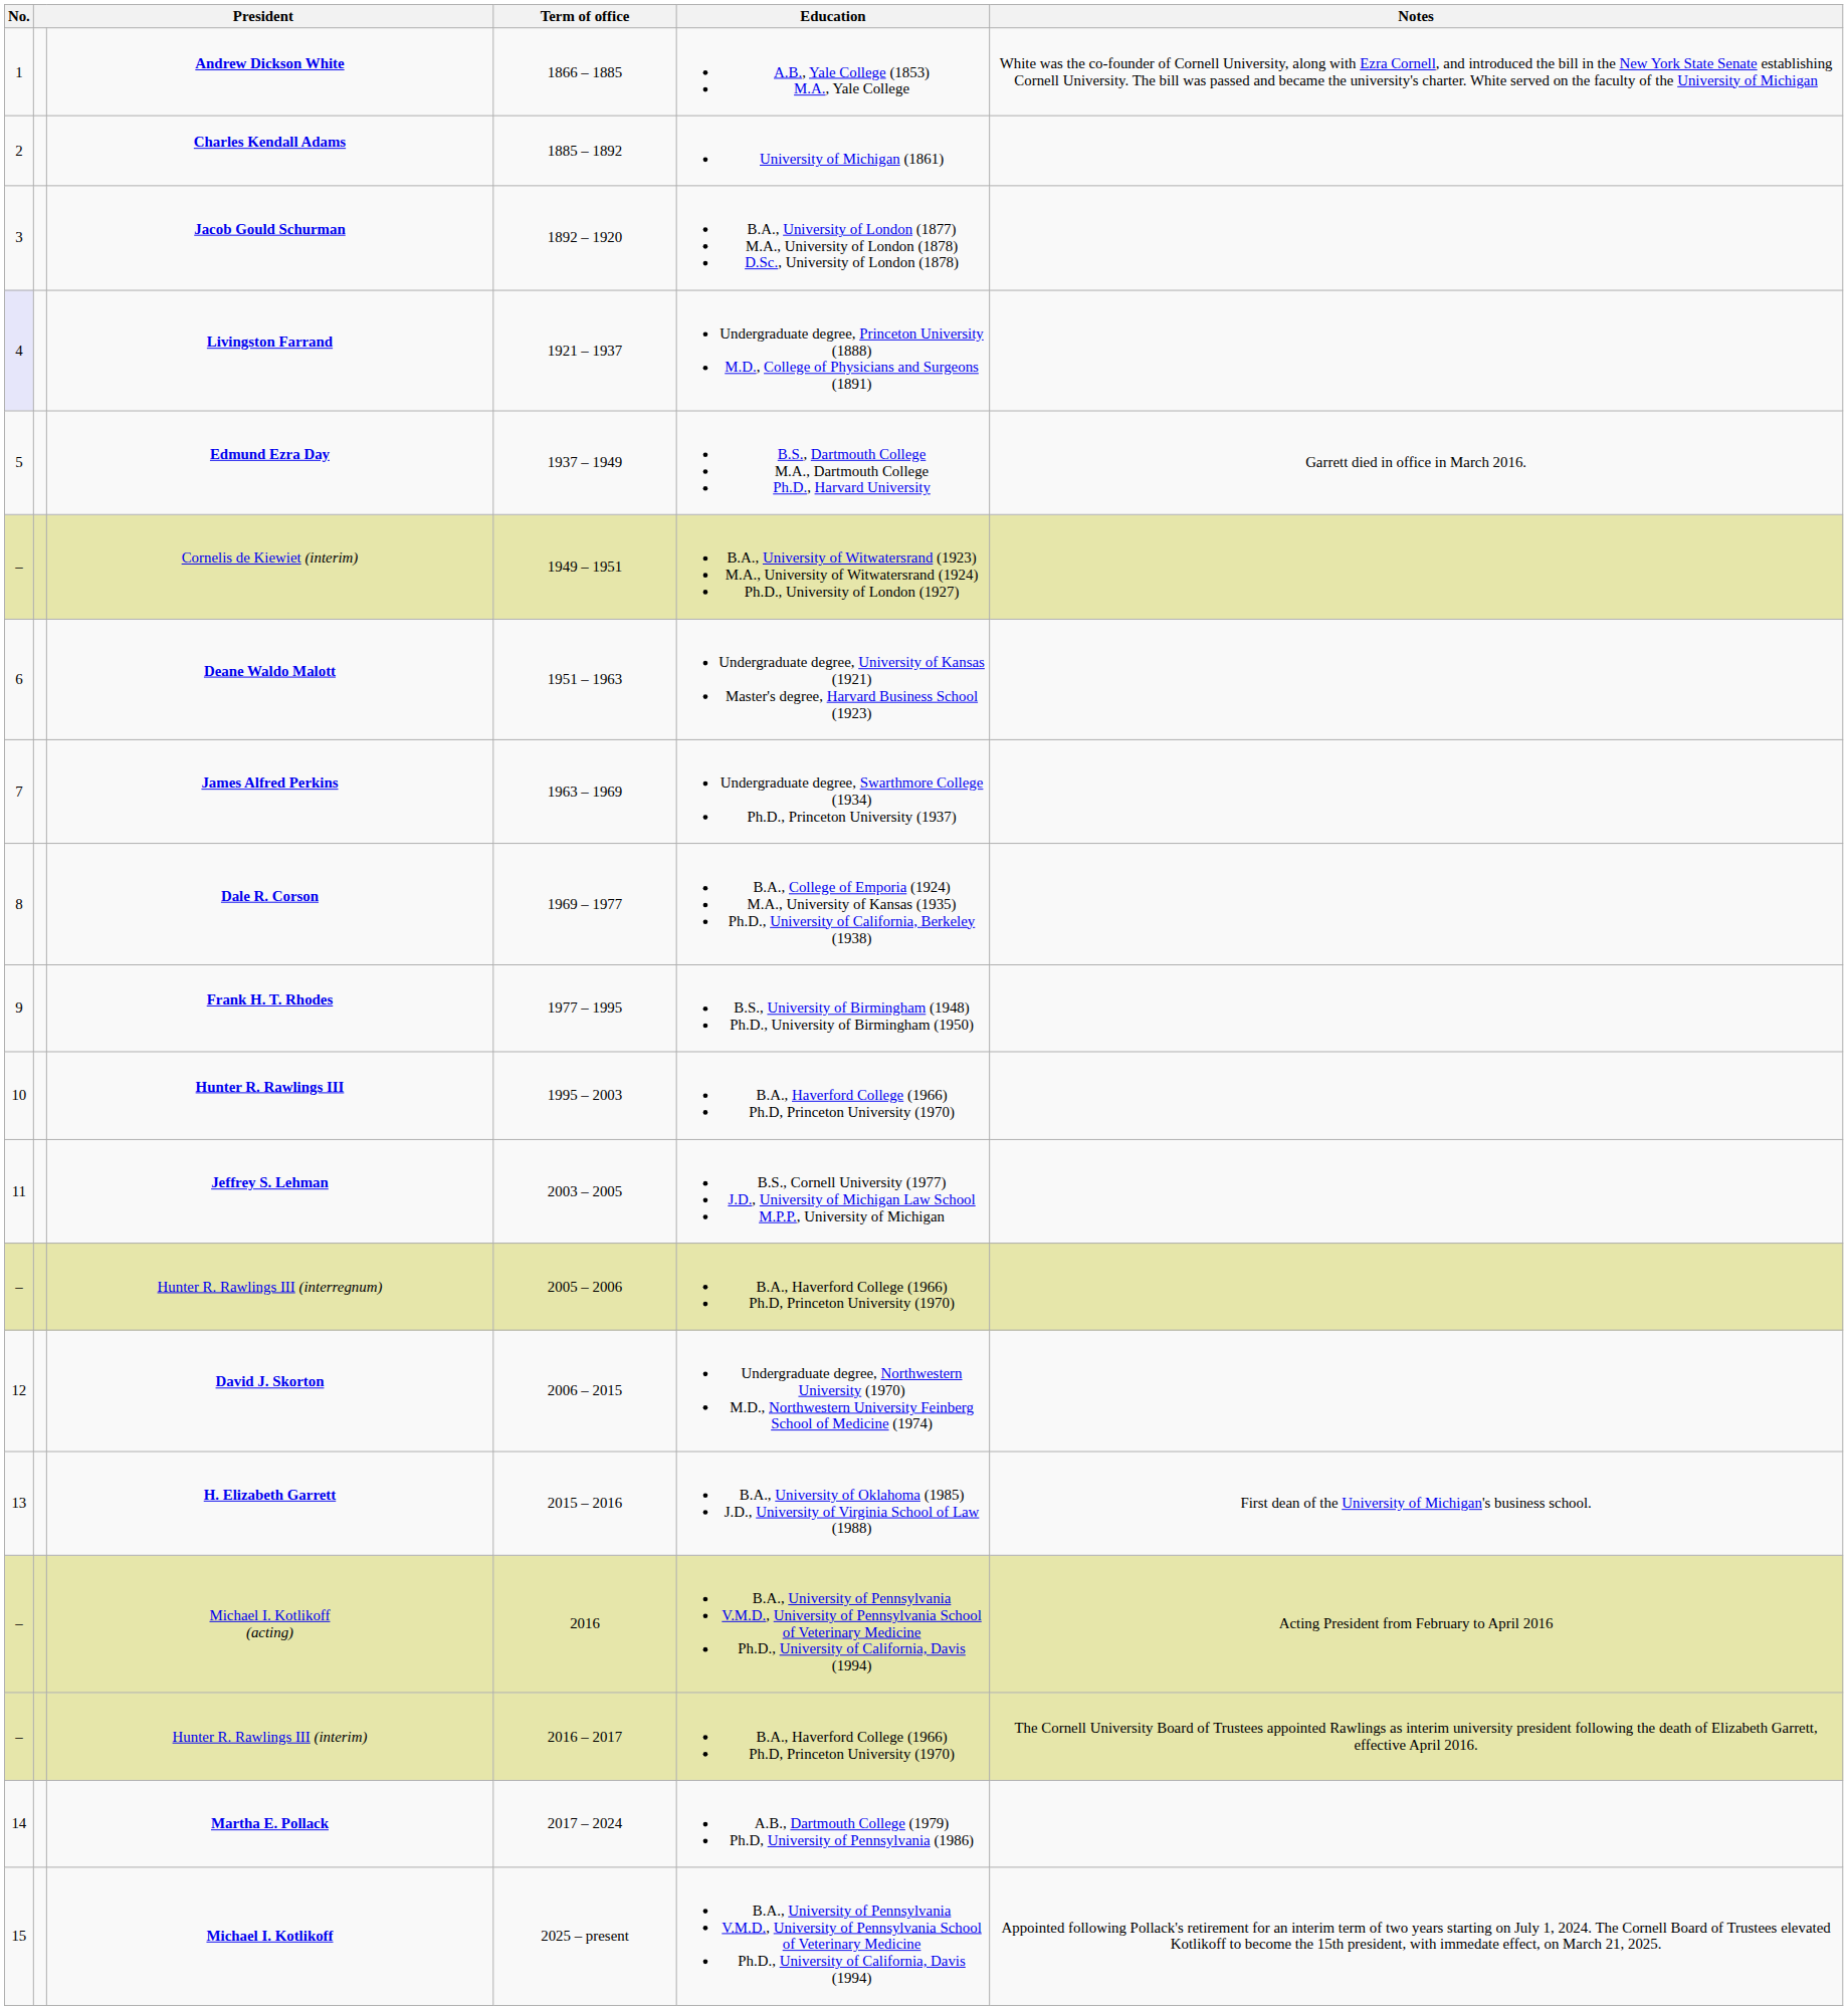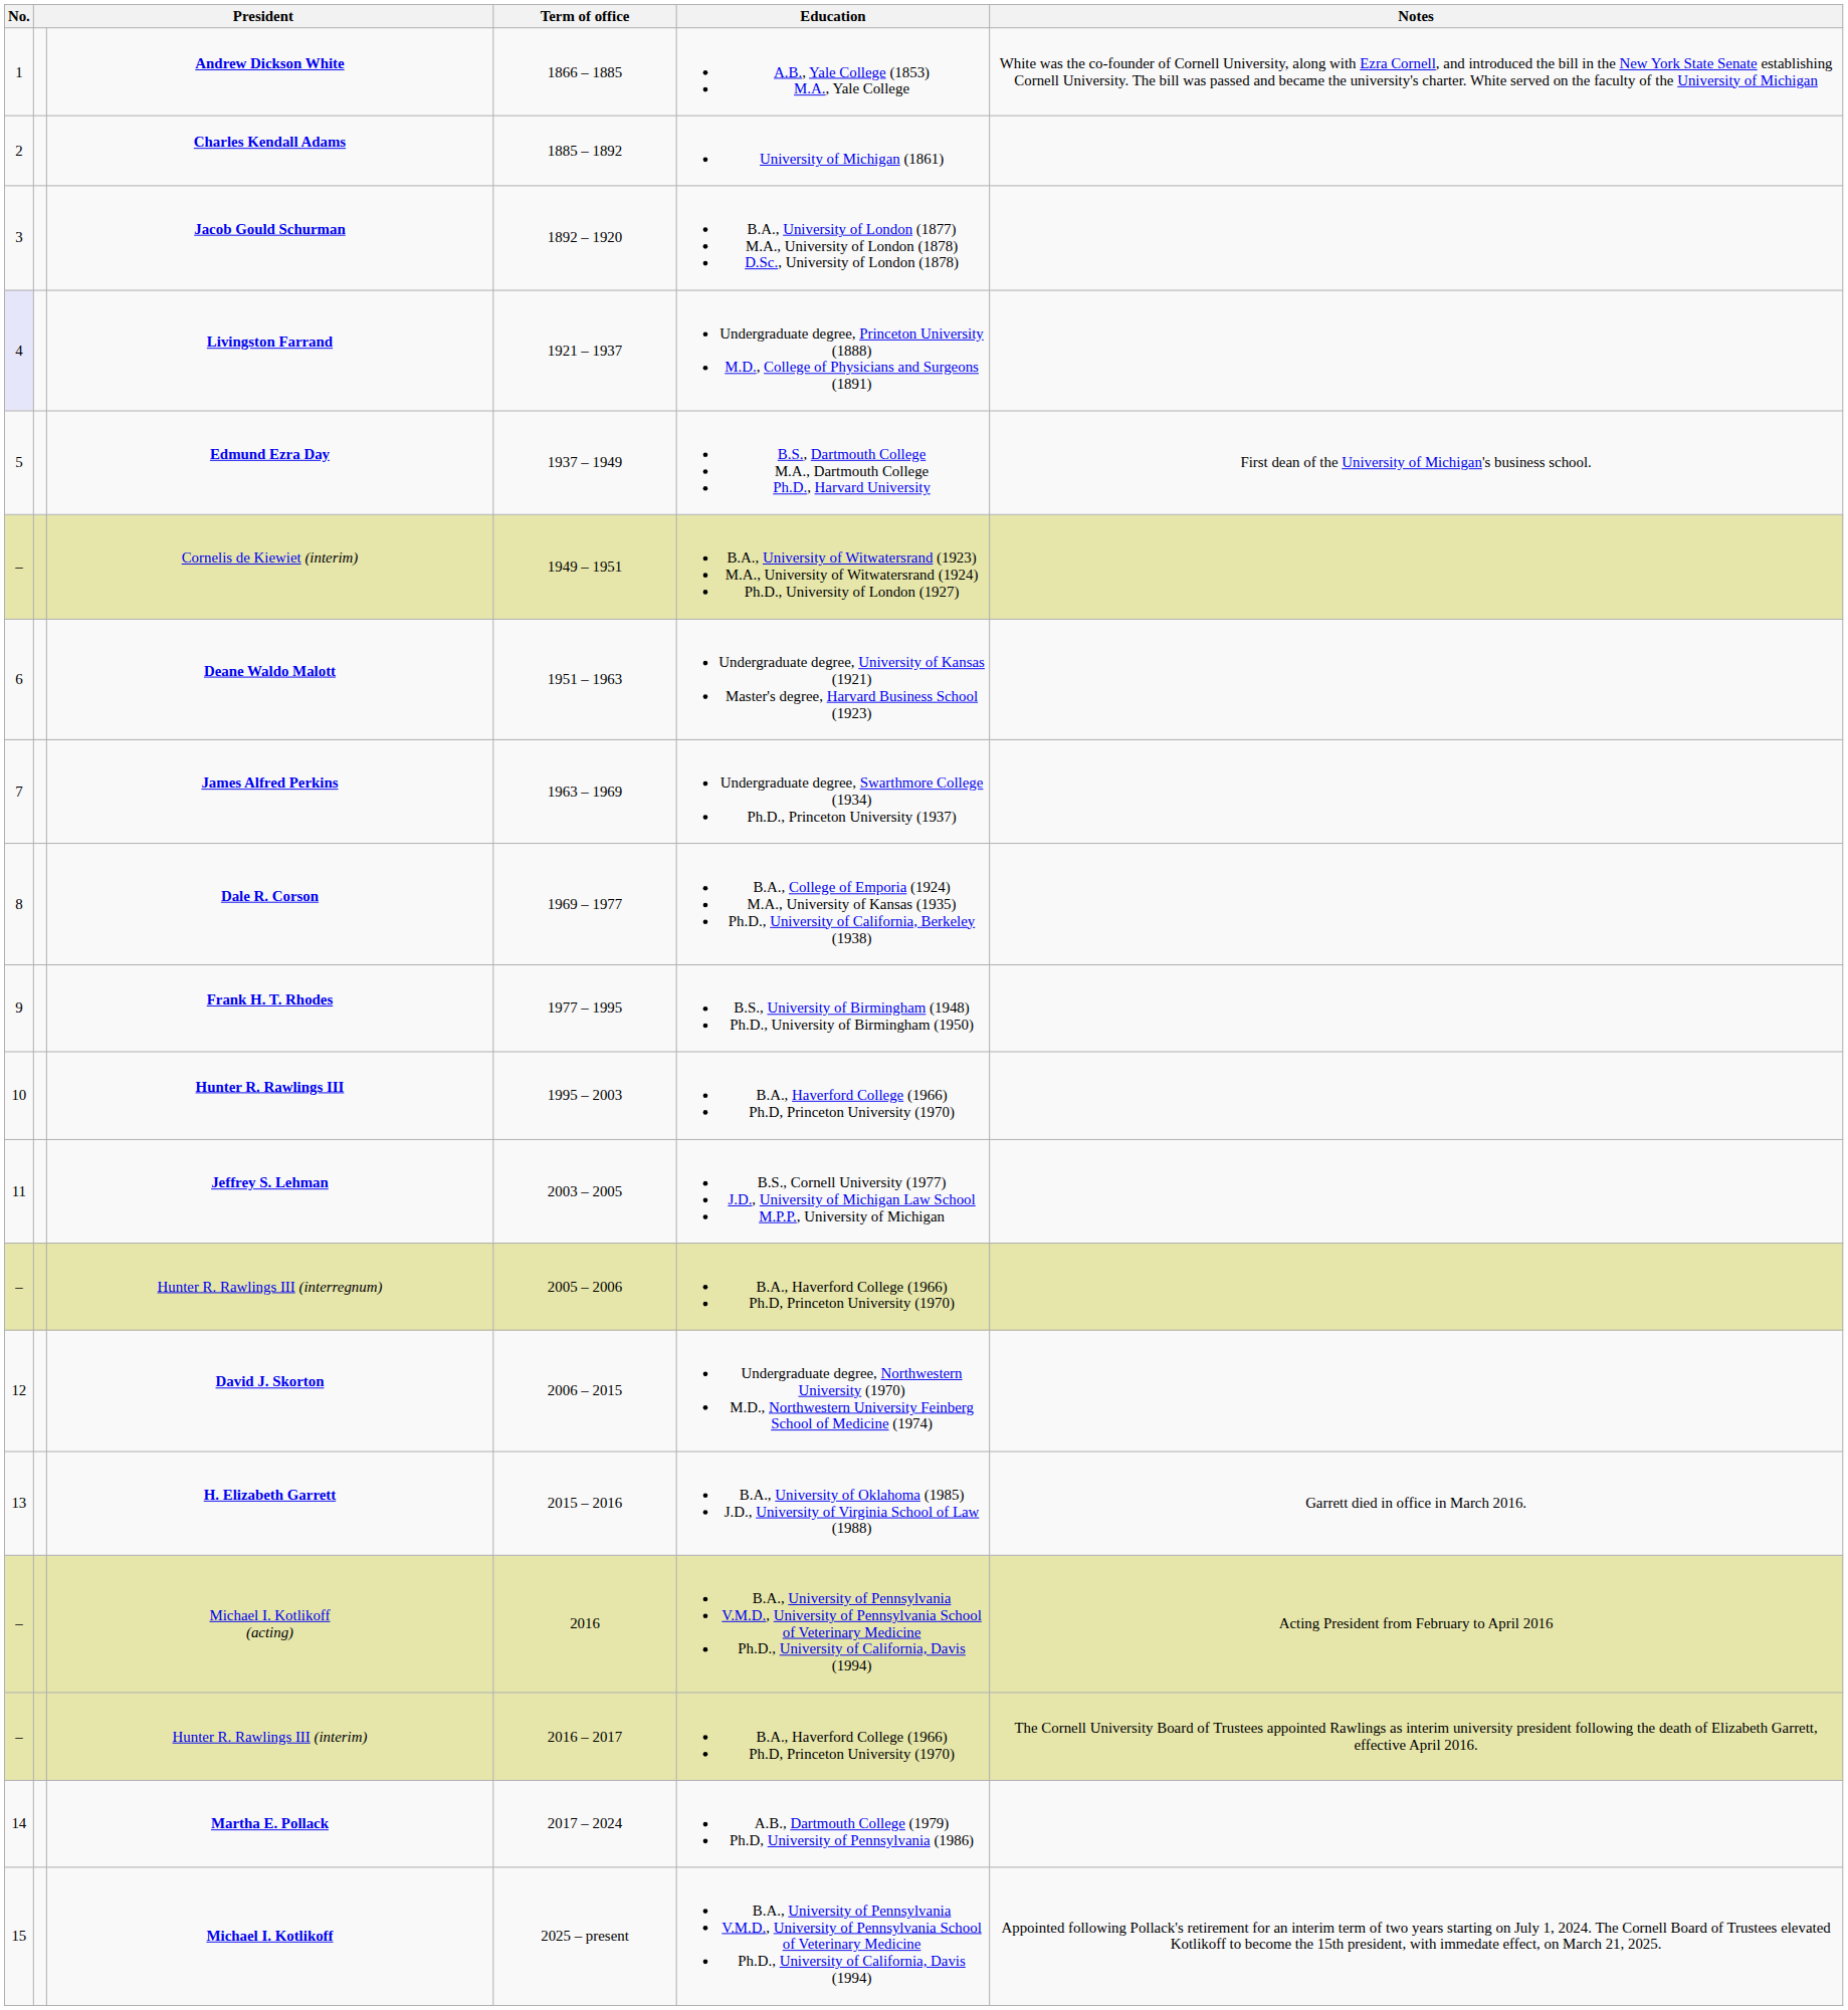 <table class="wikitable" style="text-align: center;">
 <tr>
 <th>No.</th>
 <th colspan="2" style="width: 25%;">President</th>
 <th style="width: 10%;">Term of office</th>
 <th style="width: 17%;">Education</th>
 <th>Notes</th>
 </tr>
 <tr>
 <td>1</td>
 <td></td>
 <td><strong><a href='#'>Andrew Dickson White</a></strong><br><br></td>
 <td>1866 – 1885<br></td>
 <td><br><ul><li><a href='#'>A.B.</a>, <a href='#'>Yale College</a> (1853)</li><li><a href='#'>M.A.</a>, Yale College</li></ul></td>
 <td>White was the co-founder of Cornell University, along with <a href='#'>Ezra Cornell</a>, and introduced the bill in the <a href='#'>New York State Senate</a> establishing Cornell University. The bill was passed and became the university's charter. White served on the faculty of the <a href='#'>University of Michigan</a></td>
 </tr>
 <tr>
 <td>2</td>
 <td></td>
 <td><strong><a href='#'>Charles Kendall Adams</a></strong><br><br></td>
 <td>1885 – 1892<br></td>
 <td><br><ul><li><a href='#'>University of Michigan</a> (1861)</li></ul></td>
 <td></td>
 </tr>
 <tr>
 <td>3</td>
 <td></td>
 <td><strong><a href='#'>Jacob Gould Schurman</a></strong><br><br></td>
 <td>1892 – 1920<br></td>
 <td><br><ul><li>B.A., <a href='#'>University of London</a> (1877)</li><li>M.A., University of London (1878)</li><li><a href='#'>D.Sc.</a>, University of London (1878)</li></ul></td>
 <td></td>
 </tr>
 <tr>
 <td style="background: lavender;">4</td>
 <td></td>
 <td><strong><a href='#'>Livingston Farrand</a></strong><br><br></td>
 <td>1921 – 1937<br></td>
 <td><br><ul><li>Undergraduate degree, <a href='#'>Princeton University</a> (1888)</li><li><a href='#'>M.D.</a>, <a href='#'>College of Physicians and Surgeons</a> (1891)</li></ul></td>
 <td></td>
 </tr>
 <tr>
 <td>5</td>
 <td></td>
 <td><strong><a href='#'>Edmund Ezra Day</a></strong><br><br></td>
 <td>1937 – 1949<br></td>
 <td><br><ul><li><a href='#'>B.S.</a>, <a href='#'>Dartmouth College</a></li><li>M.A., Dartmouth College</li><li><a href='#'>Ph.D.</a>, <a href='#'>Harvard University</a></li></ul></td>
-<td>Garrett died in office in March 2016.</td>
+<td>First dean of the <a href='#'>University of Michigan</a>'s business school.</td>
 </tr>
 <tr bgcolor="#e6e6aa">
 <td>–</td>
 <td></td>
 <td><a href='#'>Cornelis de Kiewiet</a> <em>(interim)</em><br><br></td>
 <td>1949 – 1951<br></td>
 <td><br><ul><li>B.A., <a href='#'>University of Witwatersrand</a> (1923)</li><li>M.A., University of Witwatersrand (1924)</li><li>Ph.D., University of London (1927)</li></ul></td>
 <td></td>
 </tr>
 <tr>
 <td>6</td>
 <td></td>
 <td><strong><a href='#'>Deane Waldo Malott</a></strong><br><br></td>
 <td>1951 – 1963<br></td>
 <td><br><ul><li>Undergraduate degree, <a href='#'>University of Kansas</a> (1921)</li><li>Master's degree, <a href='#'>Harvard Business School</a> (1923)</li></ul></td>
 <td></td>
 </tr>
 <tr>
 <td>7</td>
 <td></td>
 <td><strong><a href='#'>James Alfred Perkins</a></strong><br><br></td>
 <td>1963 – 1969<br></td>
 <td><br><ul><li>Undergraduate degree, <a href='#'>Swarthmore College</a> (1934)</li><li>Ph.D., Princeton University (1937)</li></ul></td>
 <td></td>
 </tr>
 <tr>
 <td>8</td>
 <td></td>
 <td><strong><a href='#'>Dale R. Corson</a></strong><br><br></td>
 <td>1969 – 1977<br></td>
 <td><br><ul><li>B.A., <a href='#'>College of Emporia</a> (1924)</li><li>M.A., University of Kansas (1935)</li><li>Ph.D., <a href='#'>University of California, Berkeley</a> (1938)</li></ul></td>
 <td></td>
 </tr>
 <tr>
 <td>9</td>
 <td></td>
 <td><strong><a href='#'>Frank H. T. Rhodes</a></strong><br><br></td>
 <td>1977 – 1995<br></td>
 <td><br><ul><li>B.S., <a href='#'>University of Birmingham</a> (1948)</li><li>Ph.D., University of Birmingham (1950)</li></ul></td>
 <td></td>
 </tr>
 <tr>
 <td>10</td>
 <td></td>
 <td><strong><a href='#'>Hunter R. Rawlings III</a></strong><br><br></td>
 <td>1995 – 2003<br></td>
 <td><br><ul><li>B.A.,  <a href='#'>Haverford College</a> (1966)</li><li>Ph.D, Princeton University (1970)</li></ul></td>
 <td></td>
 </tr>
 <tr>
 <td>11</td>
 <td></td>
 <td><strong><a href='#'>Jeffrey S. Lehman</a></strong><br><br></td>
 <td>2003 – 2005<br></td>
 <td><br><ul><li>B.S., Cornell University (1977)</li><li><a href='#'>J.D.</a>, <a href='#'>University of Michigan Law School</a></li><li><a href='#'>M.P.P.</a>, University of Michigan</li></ul></td>
 <td></td>
 </tr>
 <tr bgcolor="#e6e6aa">
 <td>–</td>
 <td></td>
 <td><a href='#'>Hunter R. Rawlings III</a> <em>(interregnum)</em><br></td>
 <td>2005 – 2006<br></td>
 <td><br><ul><li>B.A., Haverford College (1966)</li><li>Ph.D, Princeton University (1970)</li></ul></td>
 <td></td>
 </tr>
 <tr>
 <td>12</td>
 <td></td>
 <td><strong><a href='#'>David J. Skorton</a></strong><br><br></td>
 <td>2006 – 2015<br></td>
 <td><br><ul><li>Undergraduate degree, <a href='#'>Northwestern University</a> (1970)</li><li>M.D., <a href='#'>Northwestern University Feinberg School of Medicine</a> (1974)</li></ul></td>
 <td></td>
 </tr>
 <tr>
 <td>13</td>
 <td></td>
 <td><strong><a href='#'>H. Elizabeth Garrett</a></strong><br><br></td>
 <td>2015 – 2016<br></td>
 <td><br><ul><li>B.A., <a href='#'>University of Oklahoma</a> (1985)</li><li>J.D., <a href='#'>University of Virginia School of Law</a> (1988)</li></ul></td>
-<td>First dean of the <a href='#'>University of Michigan</a>'s business school.</td>
+<td>Garrett died in office in March 2016.</td>
 </tr>
 <tr bgcolor="#e6e6aa">
 <td>–</td>
 <td></td>
 <td><a href='#'>Michael I. Kotlikoff</a><br><em>(acting)</em></td>
 <td>2016<br></td>
 <td><br><ul><li>B.A., <a href='#'>University of Pennsylvania</a></li><li><a href='#'>V.M.D.</a>, <a href='#'>University of Pennsylvania School of Veterinary Medicine</a></li><li>Ph.D., <a href='#'>University of California, Davis</a> (1994)</li></ul></td>
 <td>Acting President from February to April 2016</td>
 </tr>
 <tr bgcolor="#e6e6aa">
 <td>–</td>
 <td></td>
 <td><a href='#'>Hunter R. Rawlings III</a> <em>(interim)</em><br></td>
 <td>2016 – 2017<br></td>
 <td><br><ul><li>B.A., Haverford College (1966)</li><li>Ph.D, Princeton University (1970)</li></ul></td>
 <td>The Cornell University Board of Trustees appointed Rawlings as interim university president following the death of Elizabeth Garrett, effective April 2016.</td>
 </tr>
 <tr>
 <td>14</td>
 <td></td>
 <td><strong><a href='#'>Martha E. Pollack</a></strong><br></td>
 <td>2017 – 2024<br></td>
 <td><br><ul><li>A.B., <a href='#'>Dartmouth College</a> (1979)</li><li>Ph.D, <a href='#'>University of Pennsylvania</a> (1986)</li></ul></td>
 <td></td>
 </tr>
 <tr>
 <td>15</td>
 <td></td>
 <td><strong><a href='#'>Michael I. Kotlikoff</a></strong></td>
 <td>2025 – present<br></td>
 <td><br><ul><li>B.A., <a href='#'>University of Pennsylvania</a></li><li><a href='#'>V.M.D.</a>, <a href='#'>University of Pennsylvania School of Veterinary Medicine</a></li><li>Ph.D., <a href='#'>University of California, Davis</a> (1994)</li></ul></td>
 <td>Appointed following Pollack's retirement for an interim term of two years starting on July 1, 2024. The Cornell Board of Trustees elevated Kotlikoff to become the 15th president, with immedate effect, on March 21, 2025.</td>
 </tr>
 </table>
